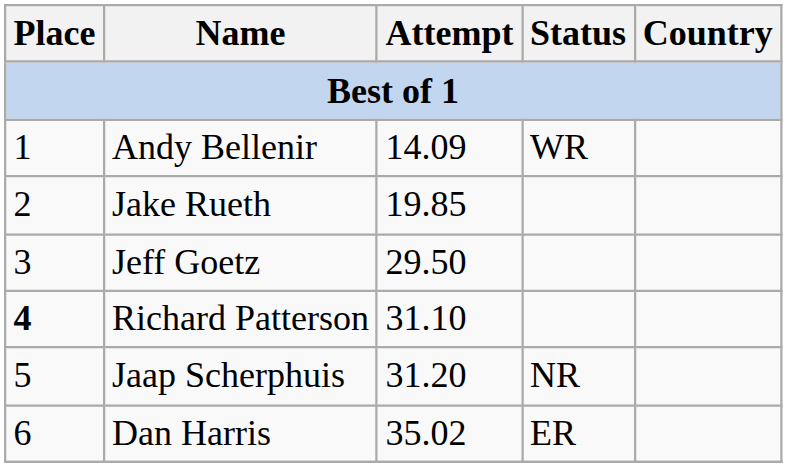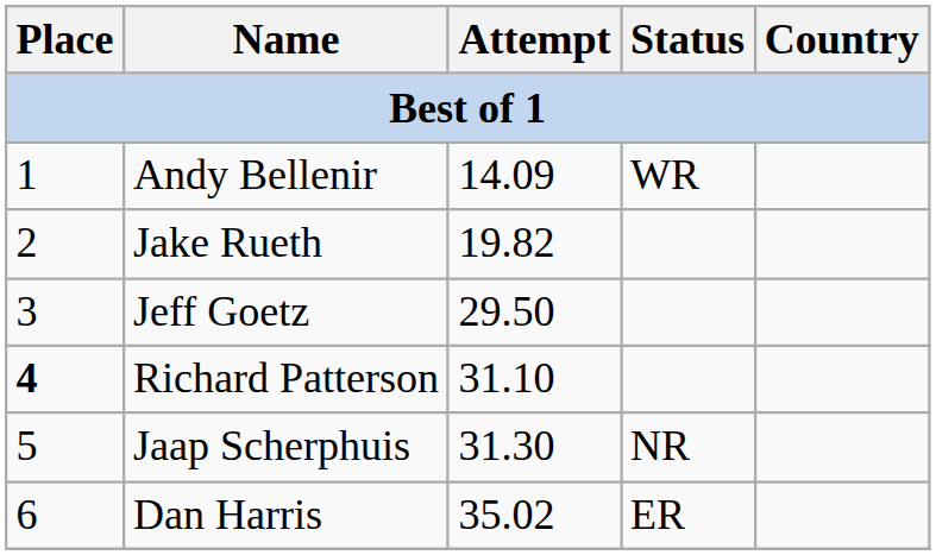 <table class="wikitable sortable">
 <tr>
 <th>Place</th>
 <th class="unsortable">Name</th>
 <th>Attempt</th>
 <th class="unsortable">Status</th>
 <th class="unsortable">Country</th>
 </tr>
 <tr>
 <th colspan="8" style="text-align:center; background:#C3D6EF;">Best of 1</th>
 </tr>
 <tr>
 <td>1</td>
 <td>Andy Bellenir</td>
 <td>14.09</td>
 <td>WR</td>
 <td></td>
 </tr>
 <tr>
 <td>2</td>
 <td>Jake Rueth</td>
-<td>19.85</td>
+<td>19.82</td>
 <td></td>
 <td></td>
 </tr>
 <tr>
 <td>3</td>
 <td>Jeff Goetz</td>
 <td>29.50</td>
 <td></td>
 <td></td>
 </tr>
 <tr>
 <td><strong>4</strong></td>
 <td>Richard Patterson</td>
 <td>31.10</td>
 <td></td>
 <td></td>
 </tr>
 <tr>
 <td>5</td>
 <td>Jaap Scherphuis</td>
-<td>31.20</td>
+<td>31.30</td>
 <td>NR</td>
 <td></td>
 </tr>
 <tr>
 <td>6</td>
 <td>Dan Harris</td>
 <td>35.02</td>
 <td>ER</td>
 <td></td>
 </tr>
 <tr>
 </tr>
 </table>
